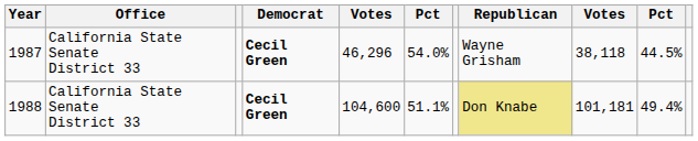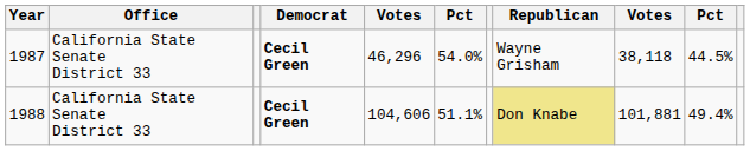 <table class="wikitable" style="margin:0.5em ; font-size:95%">
 <tr>
 <th>Year</th>
 <th>Office</th>
 <th></th>
 <th>Democrat</th>
 <th>Votes</th>
 <th>Pct</th>
 <th></th>
 <th>Republican</th>
 <th>Votes</th>
 <th>Pct</th>
 <th></th>
 </tr>
 <tr>
 <td>1987</td>
 <td>California State Senate<br> District 33</td>
 <td></td>
 <td><strong>Cecil Green</strong></td>
 <td>46,296</td>
 <td>54.0%</td>
 <td></td>
 <td>Wayne Grisham</td>
 <td>38,118</td>
 <td>44.5%</td>
 <td></td>
 </tr>
 <tr>
 <td>1988</td>
 <td>California State Senate<br> District 33</td>
 <td></td>
 <td><strong>Cecil Green</strong></td>
-<td>104,600</td>
+<td>104,606</td>
 <td>51.1%</td>
 <td></td>
 <td style="background: khaki;">Don Knabe</td>
-<td>101,181</td>
+<td>101,881</td>
 <td>49.4%</td>
 <td></td>
 </tr>
 </table>
